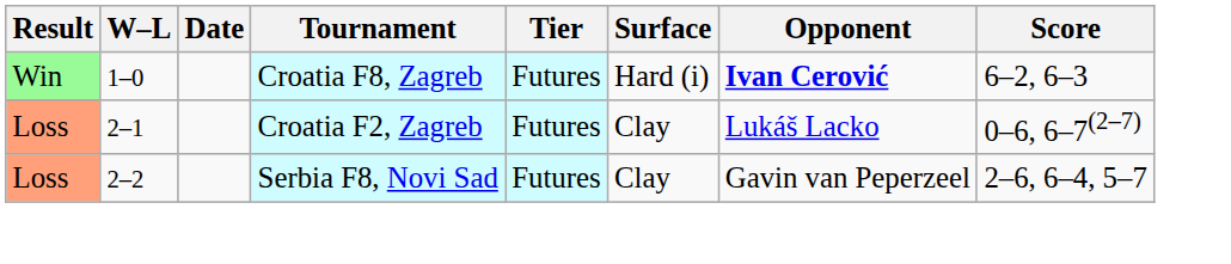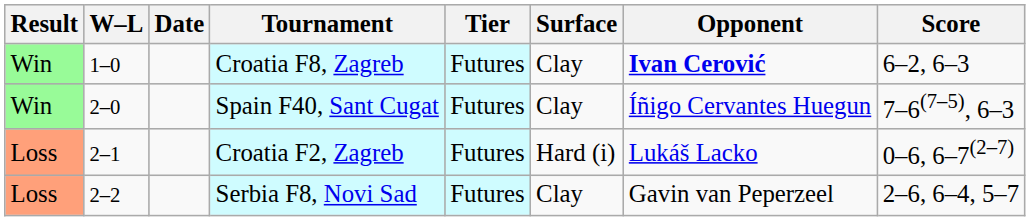 <table class="sortable wikitable">
 <tr>
 <th>Result</th>
 <th class="unsortable">W–L</th>
 <th>Date</th>
 <th>Tournament</th>
 <th>Tier</th>
 <th>Surface</th>
 <th>Opponent</th>
 <th class="unsortable">Score</th>
 </tr>
 <tr>
 <td bgcolor=98FB98>Win</td>
 <td><small>1–0</small></td>
 <td></td>
 <td style="background:#cffcff;">Croatia F8, <a href='#'>Zagreb</a></td>
 <td style="background:#cffcff;">Futures</td>
-<td>Hard (i)</td>
+<td>Clay</td>
 <td><strong> <a href='#'>Ivan Cerović</a></strong></td>
 <td>6–2, 6–3</td>
+</tr>
+<tr>
+<td bgcolor=98FB98>Win</td>
+<td><small>2–0</small></td>
+<td></td>
+<td style="background:#cffcff;">Spain F40, <a href='#'>Sant Cugat</a></td>
+<td style="background:#cffcff;">Futures</td>
+<td>Clay</td>
+<td> <a href='#'>Íñigo Cervantes Huegun</a></td>
+<td>7–6<sup>(7–5)</sup>, 6–3</td>
 </tr>
 <tr>
 <td bgcolor=#FFA07A>Loss</td>
 <td><small>2–1</small></td>
 <td></td>
 <td style="background:#cffcff;">Croatia F2, <a href='#'>Zagreb</a></td>
 <td style="background:#cffcff;">Futures</td>
-<td>Clay</td>
+<td>Hard (i)</td>
 <td> <a href='#'>Lukáš Lacko</a></td>
 <td>0–6, 6–7<sup>(2–7)</sup></td>
 </tr>
 <tr>
 <td bgcolor=#FFA07A>Loss</td>
 <td><small>2–2</small></td>
 <td></td>
 <td style="background:#cffcff;">Serbia F8, <a href='#'>Novi Sad</a></td>
 <td style="background:#cffcff;">Futures</td>
 <td>Clay</td>
 <td> Gavin van Peperzeel</td>
 <td>2–6, 6–4, 5–7</td>
 </tr>
 </table>
